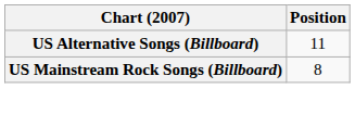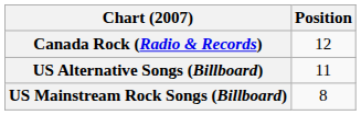 <table class="wikitable sortable plainrowheaders" style="text-align:center">
 <tr>
 <th scope="col">Chart (2007)</th>
 <th scope="col">Position</th>
+</tr>
+<tr>
+<th scope="row">Canada Rock (<em><a href='#'>Radio & Records</a></em>)</th>
+<td>12</td>
 </tr>
 <tr>
 <th scope="row">US Alternative Songs (<em>Billboard</em>)</th>
 <td>11</td>
 </tr>
 <tr>
 <th scope="row">US Mainstream Rock Songs (<em>Billboard</em>)</th>
 <td>8</td>
 </tr>
 </table>
